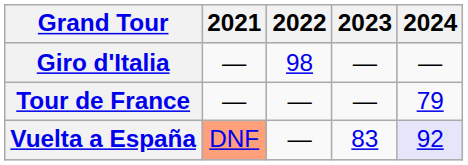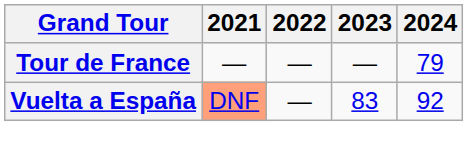 <table class="wikitable plainrowheaders">
 <tr>
 <th scope="col"><a href='#'>Grand Tour</a></th>
 <th scope="col">2021</th>
 <th scope="col">2022</th>
 <th scope="col">2023</th>
 <th scope="col">2024</th>
-</tr>
-<tr style="text-align:center;">
-<th scope="row"> <a href='#'>Giro d'Italia</a></th>
-<td>—</td>
-<td><a href='#'>98</a></td>
-<td>—</td>
-<td>—</td>
 </tr>
 <tr style="text-align:center;">
 <th scope="row"> <a href='#'>Tour de France</a></th>
 <td>—</td>
 <td>—</td>
 <td>—</td>
 <td><a href='#'>79</a></td>
 </tr>
 <tr style="text-align:center;">
 <th scope="row"> <a href='#'>Vuelta a España</a></th>
 <td style="background: lightsalmon;"><a href='#'>DNF</a></td>
 <td>—</td>
 <td><a href='#'>83</a></td>
-<td style="background: lavender;"><a href='#'>92</a></td>
+<td><a href='#'>92</a></td>
 </tr>
 </table>
